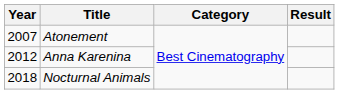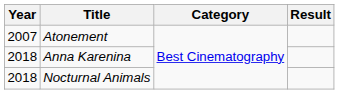 <table class="wikitable">
 <tr>
 <th>Year</th>
 <th>Title</th>
 <th>Category</th>
 <th>Result</th>
 </tr>
 <tr>
 <td>2007</td>
 <td><em>Atonement</em></td>
 <td rowspan=3><a href='#'>Best Cinematography</a></td>
 <td></td>
 </tr>
 <tr>
-<td>2012</td>
+<td>2018</td>
 <td><em>Anna Karenina</em></td>
 <td></td>
 </tr>
 <tr>
 <td>2018</td>
 <td><em>Nocturnal Animals</em></td>
 <td></td>
 </tr>
 </table>
